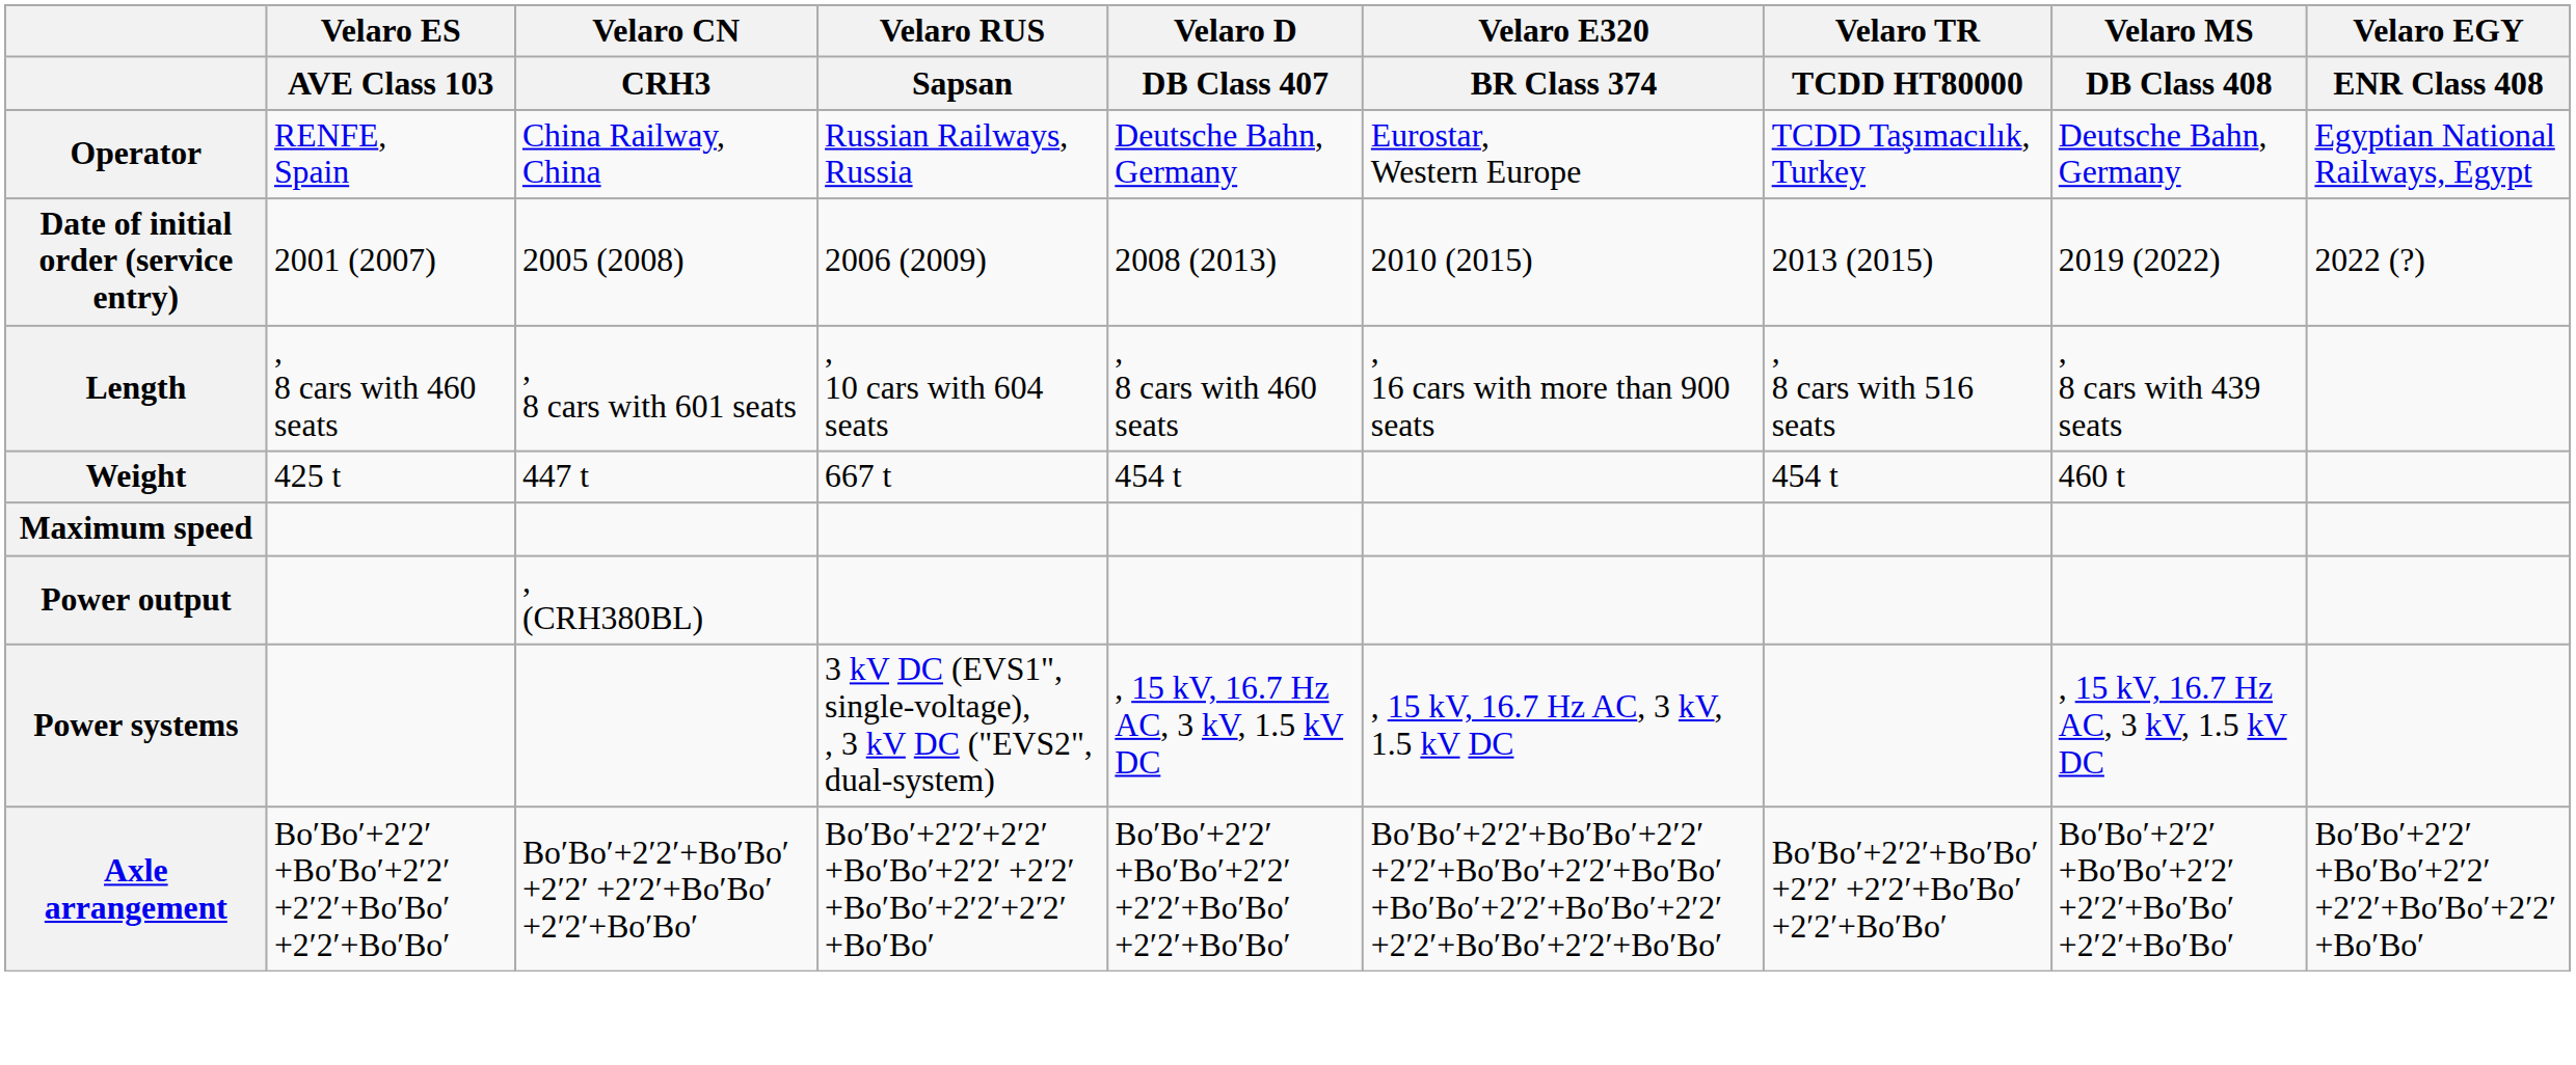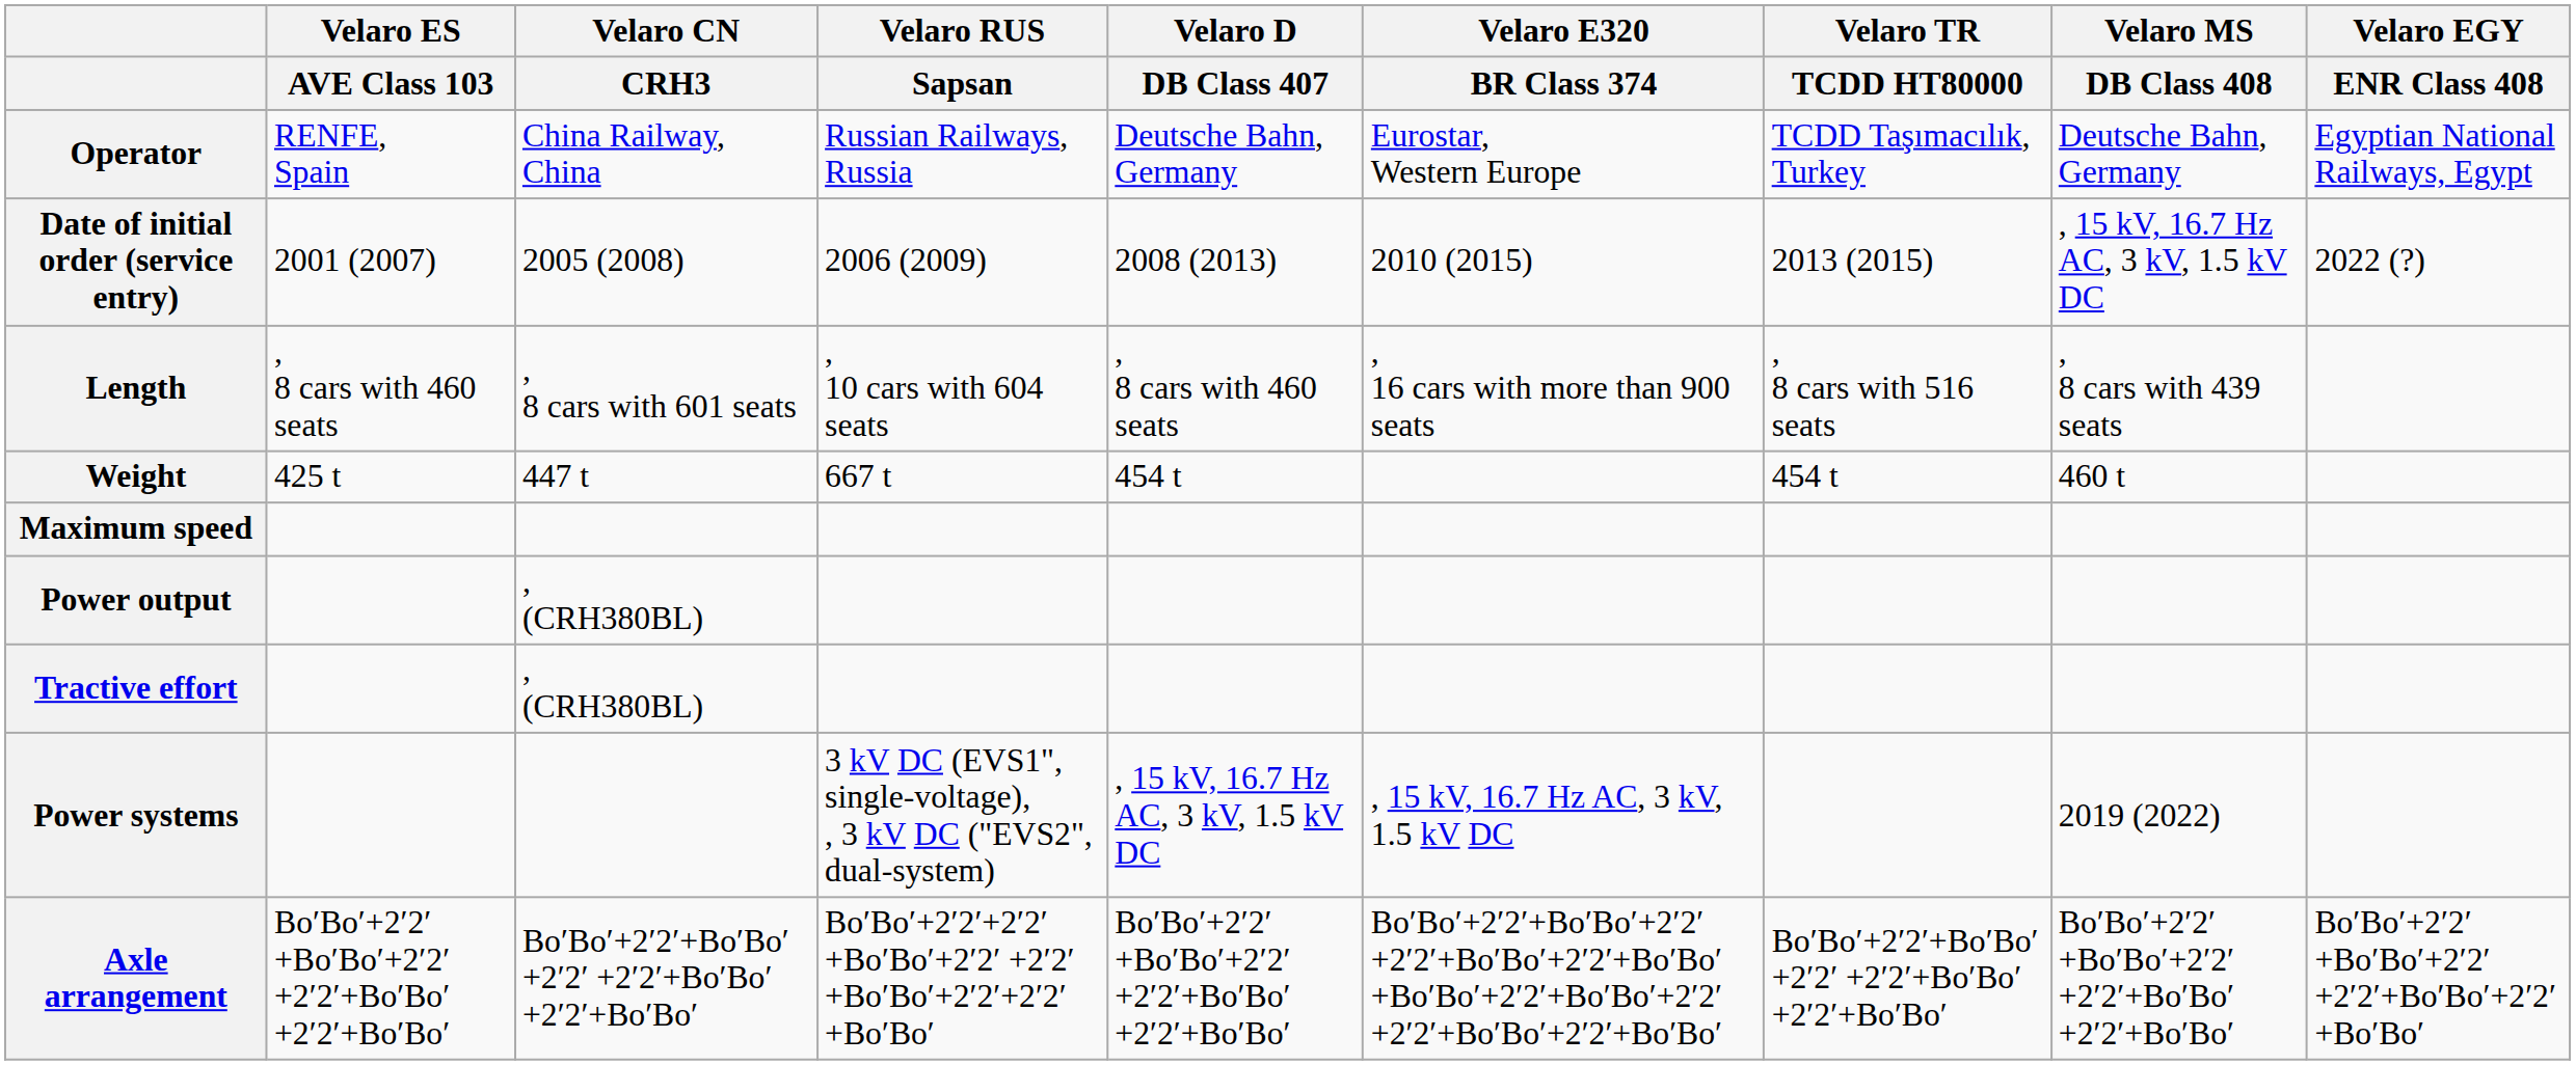 <table class="wikitable">
 <tr>
 <th></th>
 <th>Velaro ES</th>
 <th>Velaro CN</th>
 <th>Velaro RUS</th>
 <th>Velaro D</th>
 <th>Velaro E320</th>
 <th>Velaro TR</th>
 <th>Velaro MS</th>
 <th>Velaro EGY</th>
 </tr>
 <tr>
 <th></th>
 <th>AVE Class 103</th>
 <th>CRH3</th>
 <th>Sapsan</th>
 <th>DB Class 407</th>
 <th>BR Class 374</th>
 <th>TCDD HT80000</th>
 <th>DB Class 408</th>
 <th>ENR Class 408</th>
 </tr>
 <tr>
 <th>Operator</th>
 <td><a href='#'>RENFE</a>,<br><a href='#'>Spain</a></td>
 <td><a href='#'>China Railway</a>,<br><a href='#'>China</a></td>
 <td><a href='#'>Russian Railways</a>,<br><a href='#'>Russia</a></td>
 <td><a href='#'>Deutsche Bahn</a>,<br><a href='#'>Germany</a></td>
 <td><a href='#'>Eurostar</a>,<br>Western Europe</td>
 <td><a href='#'>TCDD Taşımacılık</a>,<br><a href='#'>Turkey</a></td>
 <td><a href='#'>Deutsche Bahn</a>,<br><a href='#'>Germany</a></td>
 <td><a href='#'>Egyptian National Railways, Egypt</a></td>
 </tr>
 <tr>
 <th>Date of initial order (service entry)</th>
 <td>2001 (2007)</td>
 <td>2005 (2008)</td>
 <td>2006 (2009)</td>
 <td>2008 (2013)</td>
 <td>2010 (2015)</td>
 <td>2013 (2015)</td>
-<td>2019 (2022)</td>
+<td>, <a href='#'>15 kV, 16.7 Hz AC</a>, 3 <a href='#'>kV</a>, 1.5 <a href='#'>kV</a> <a href='#'>DC</a></td>
 <td>2022 (?)</td>
 </tr>
 <tr>
 <th>Length</th>
 <td>,<br>8 cars with 460 seats</td>
 <td>,<br>8 cars with 601 seats</td>
 <td>,<br>10 cars with 604 seats</td>
 <td>,<br>8 cars with 460 seats</td>
 <td>,<br>16 cars with more than 900 seats</td>
 <td>,<br>8 cars with 516 seats</td>
 <td>,<br>8 cars with 439 seats</td>
 <td></td>
 </tr>
 <tr>
 <th>Weight</th>
 <td>425 t</td>
 <td>447 t</td>
 <td>667 t</td>
 <td>454 t</td>
 <td></td>
 <td>454 t</td>
 <td>460 t</td>
 <td></td>
 </tr>
 <tr>
 <th>Maximum speed</th>
 <td></td>
 <td></td>
 <td></td>
 <td></td>
 <td></td>
 <td></td>
 <td></td>
 <td></td>
 </tr>
 <tr>
 <th>Power output</th>
 <td></td>
 <td>,<br>  (CRH380BL)</td>
 <td></td>
 <td></td>
 <td></td>
 <td></td>
 <td></td>
 <td></td>
 </tr>
 <tr>
+<th><a href='#'>Tractive effort</a></th>
+<td></td>
+<td>,<br> (CRH380BL)</td>
+<td></td>
+<td></td>
+<td></td>
+<td></td>
+<td></td>
+<td></td>
+</tr>
+<tr>
 <th>Power systems</th>
 <td></td>
 <td></td>
 <td>3 <a href='#'>kV</a> <a href='#'>DC</a> (EVS1", single-voltage),<br>, 3 <a href='#'>kV</a> <a href='#'>DC</a> ("EVS2", dual-system)</td>
 <td>, <a href='#'>15 kV, 16.7 Hz AC</a>, 3 <a href='#'>kV</a>, 1.5 <a href='#'>kV</a> <a href='#'>DC</a></td>
 <td>, <a href='#'>15 kV, 16.7 Hz AC</a>, 3 <a href='#'>kV</a>, 1.5 <a href='#'>kV</a> <a href='#'>DC</a></td>
 <td></td>
-<td>, <a href='#'>15 kV, 16.7 Hz AC</a>, 3 <a href='#'>kV</a>, 1.5 <a href='#'>kV</a> <a href='#'>DC</a></td>
+<td>2019 (2022)</td>
 <td></td>
 </tr>
 <tr>
 <th><a href='#'>Axle arrangement</a></th>
 <td>Bo′Bo′+2′2′+Bo′Bo′+2′2′ +2′2′+Bo′Bo′+2′2′+Bo′Bo′</td>
 <td>Bo′Bo′+2′2′+Bo′Bo′+2′2′ +2′2′+Bo′Bo′+2′2′+Bo′Bo′</td>
 <td>Bo′Bo′+2′2′+2′2′+Bo′Bo′+2′2′ +2′2′+Bo′Bo′+2′2′+2′2′+Bo′Bo′</td>
 <td>Bo′Bo′+2′2′+Bo′Bo′+2′2′ +2′2′+Bo′Bo′+2′2′+Bo′Bo′</td>
 <td>Bo′Bo′+2′2′+Bo′Bo′+2′2′ +2′2′+Bo′Bo′+2′2′+Bo′Bo′+Bo′Bo′+2′2′+Bo′Bo′+2′2′ +2′2′+Bo′Bo′+2′2′+Bo′Bo′</td>
 <td>Bo′Bo′+2′2′+Bo′Bo′+2′2′ +2′2′+Bo′Bo′+2′2′+Bo′Bo′</td>
 <td>Bo′Bo′+2′2′+Bo′Bo′+2′2′ +2′2′+Bo′Bo′+2′2′+Bo′Bo′</td>
 <td>Bo′Bo′+2′2′+Bo′Bo′+2′2′ +2′2′+Bo′Bo′+2′2′+Bo′Bo′</td>
 </tr>
 </table>
